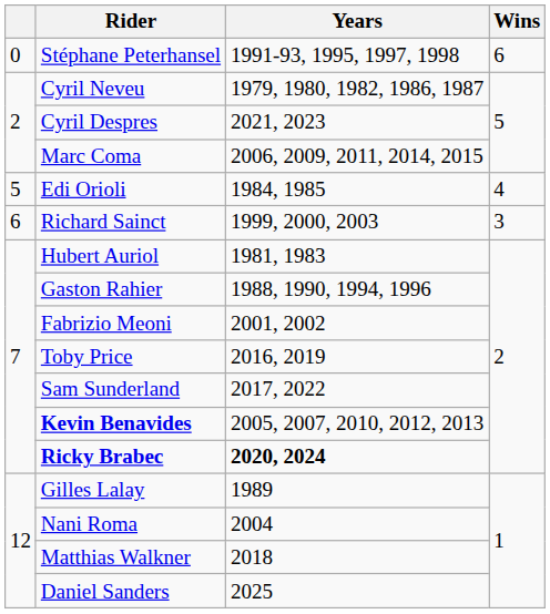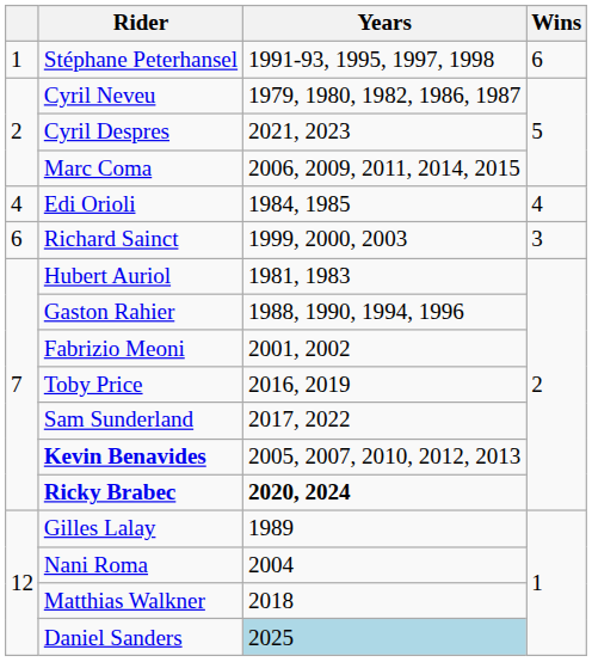 <table class="wikitable">
 <tr>
 <th></th>
 <th>Rider</th>
 <th>Years</th>
 <th>Wins</th>
 </tr>
 <tr>
-<td>0</td>
+<td>1</td>
 <td> <a href='#'>Stéphane Peterhansel</a></td>
 <td>1991-93, 1995, 1997, 1998</td>
 <td>6</td>
 </tr>
 <tr>
 <td rowspan="3">2</td>
 <td> <a href='#'>Cyril Neveu</a></td>
 <td>1979, 1980, 1982, 1986, 1987</td>
 <td rowspan="3">5</td>
 </tr>
 <tr>
 <td> <a href='#'>Cyril Despres</a></td>
 <td>2021, 2023</td>
 </tr>
 <tr>
 <td> <a href='#'>Marc Coma</a></td>
 <td>2006, 2009, 2011, 2014, 2015</td>
 </tr>
 <tr>
-<td>5</td>
+<td>4</td>
 <td> <a href='#'>Edi Orioli</a></td>
 <td>1984, 1985</td>
 <td>4</td>
 </tr>
 <tr>
 <td>6</td>
 <td> <a href='#'>Richard Sainct</a></td>
 <td>1999, 2000, 2003</td>
 <td>3</td>
 </tr>
 <tr>
 <td rowspan="7">7</td>
 <td> <a href='#'>Hubert Auriol</a></td>
 <td>1981, 1983</td>
 <td rowspan="7">2</td>
 </tr>
 <tr>
 <td> <a href='#'>Gaston Rahier</a></td>
 <td>1988, 1990, 1994, 1996</td>
 </tr>
 <tr>
 <td> <a href='#'>Fabrizio Meoni</a></td>
 <td>2001, 2002</td>
 </tr>
 <tr>
 <td> <a href='#'>Toby Price</a></td>
 <td>2016, 2019</td>
 </tr>
 <tr>
 <td> <a href='#'>Sam Sunderland</a></td>
 <td>2017, 2022</td>
 </tr>
 <tr>
 <td> <strong><a href='#'>Kevin Benavides</a></strong></td>
 <td>2005, 2007, 2010, 2012, 2013</td>
 </tr>
 <tr>
 <td> <strong><a href='#'>Ricky Brabec</a></strong></td>
 <td><strong>2020, 2024</strong></td>
 </tr>
 <tr>
 <td rowspan="4">12</td>
 <td> <a href='#'>Gilles Lalay</a></td>
 <td>1989</td>
 <td rowspan="4">1</td>
 </tr>
 <tr>
 <td> <a href='#'>Nani Roma</a></td>
 <td>2004</td>
 </tr>
 <tr>
 <td> <a href='#'>Matthias Walkner</a></td>
 <td>2018</td>
 </tr>
 <tr>
 <td> <a href='#'>Daniel Sanders</a></td>
-<td>2025</td>
+<td style="background: lightblue;">2025</td>
 </tr>
 </table>
